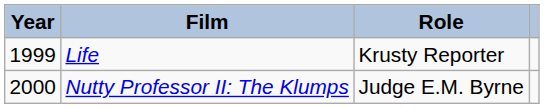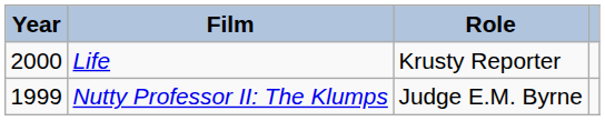 <table class="wikitable" style="font-size:95%;">
 <tr>
 <th style="background:#B0C4DE;">Year</th>
 <th style="background:#B0C4DE;">Film</th>
 <th style="background:#B0C4DE;">Role</th>
 <th style="background:#B0C4DE;"></th>
 </tr>
 <tr>
-<td>1999</td>
+<td>2000</td>
 <td><em><a href='#'>Life</a></em></td>
 <td>Krusty Reporter</td>
 <td></td>
 </tr>
 <tr>
-<td>2000</td>
+<td>1999</td>
 <td><em><a href='#'>Nutty Professor II: The Klumps</a></em></td>
 <td>Judge E.M. Byrne</td>
 <td></td>
 </tr>
 </table>
